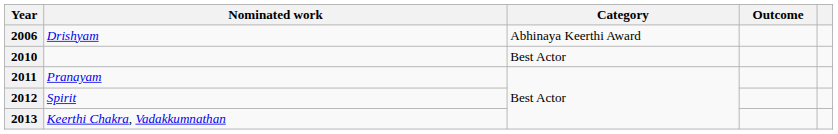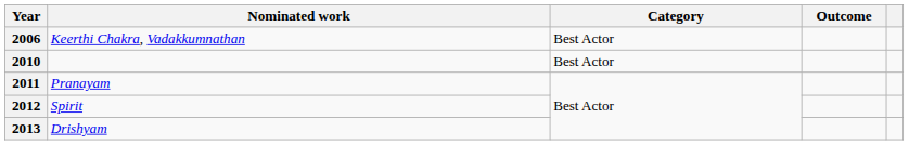 <table class="wikitable plainrowheaders" style="width:80%;">
 <tr>
 <th scope="col" style="width:1%;">Year</th>
 <th scope="col" style="width:30%;">Nominated work</th>
 <th scope="col" style="width:15%;">Category</th>
 <th scope="col" style="width:3%;">Outcome</th>
 <th scope="col" style="width:1%;"></th>
 </tr>
 <tr>
 <th scope="row">2006</th>
-<td><em><a href='#'>Drishyam</a></em></td>
-<td>Abhinaya Keerthi Award</td>
+<td><em><a href='#'>Keerthi Chakra</a></em>, <em><a href='#'>Vadakkumnathan</a></em></td>
+<td>Best Actor</td>
 <td></td>
 <td style="text-align:center;"></td>
 </tr>
 <tr>
 <th scope="row">2010</th>
 <td></td>
 <td>Best Actor</td>
 <td></td>
 <td style="text-align:center;"></td>
 </tr>
 <tr>
 <th scope="row">2011</th>
 <td><em><a href='#'>Pranayam</a></em></td>
 <td rowspan="3">Best Actor</td>
 <td></td>
 <td style="text-align:center;"></td>
 </tr>
 <tr>
 <th scope="row">2012</th>
 <td><em><a href='#'>Spirit</a></em></td>
 <td></td>
 <td style="text-align:center;"></td>
 </tr>
 <tr>
 <th scope="row">2013</th>
-<td><em><a href='#'>Keerthi Chakra</a></em>, <em><a href='#'>Vadakkumnathan</a></em></td>
+<td><em><a href='#'>Drishyam</a></em></td>
 <td></td>
 <td style="text-align:center;"></td>
 </tr>
 </table>
